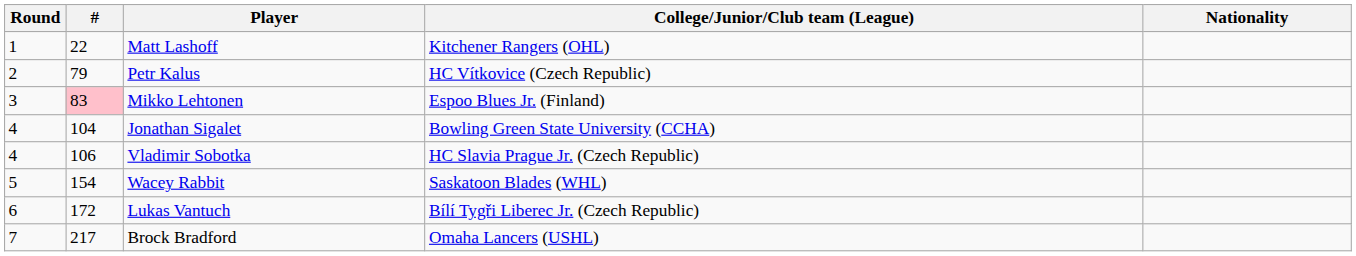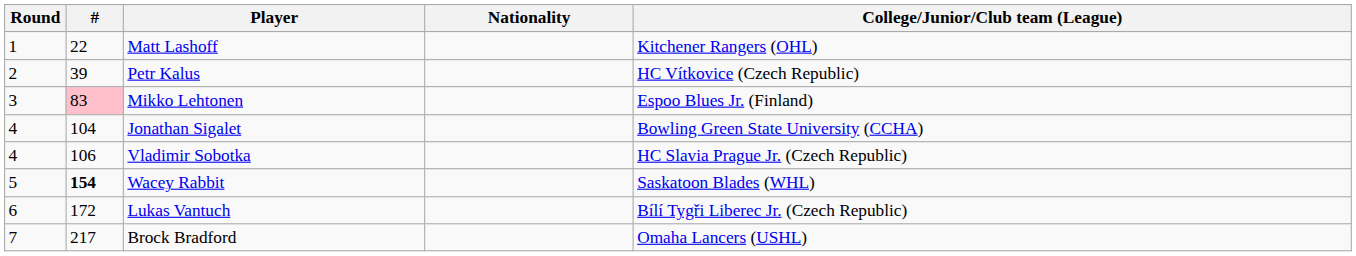 <table class="wikitable">
 <tr align="center">
 <th bgcolor="#DDDDFF" width="4.0%">Round</th>
 <th bgcolor="#DDDDFF" width="4.0%">#</th>
 <th bgcolor="#DDDDFF" width="21.0%">Player</th>
+<th bgcolor="#DDDDFF" width="14.5%">Nationality</th>
 <th bgcolor="#DDDDFF" width="50.0%">College/Junior/Club team (League)</th>
-<th bgcolor="#DDDDFF" width="14.5%">Nationality</th>
 </tr>
 <tr>
 <td>1</td>
 <td>22</td>
 <td><a href='#'>Matt Lashoff</a></td>
+<td></td>
 <td><a href='#'>Kitchener Rangers</a> (<a href='#'>OHL</a>)</td>
-<td></td>
 </tr>
 <tr>
 <td>2</td>
-<td>79</td>
+<td>39</td>
 <td><a href='#'>Petr Kalus</a></td>
+<td></td>
 <td><a href='#'>HC Vítkovice</a> (Czech Republic)</td>
-<td></td>
 </tr>
 <tr>
 <td>3</td>
 <td style="background: pink;">83</td>
 <td><a href='#'>Mikko Lehtonen</a></td>
+<td></td>
 <td><a href='#'>Espoo Blues Jr.</a> (Finland)</td>
-<td></td>
 </tr>
 <tr>
 <td>4</td>
 <td>104</td>
 <td><a href='#'>Jonathan Sigalet</a></td>
+<td></td>
 <td><a href='#'>Bowling Green State University</a> (<a href='#'>CCHA</a>)</td>
-<td></td>
 </tr>
 <tr>
 <td>4</td>
 <td>106</td>
 <td><a href='#'>Vladimir Sobotka</a></td>
+<td></td>
 <td><a href='#'>HC Slavia Prague Jr.</a> (Czech Republic)</td>
-<td></td>
 </tr>
 <tr>
 <td>5</td>
-<td>154</td>
+<td><strong>154</strong></td>
 <td><a href='#'>Wacey Rabbit</a></td>
+<td></td>
 <td><a href='#'>Saskatoon Blades</a> (<a href='#'>WHL</a>)</td>
-<td></td>
 </tr>
 <tr>
 <td>6</td>
 <td>172</td>
 <td><a href='#'>Lukas Vantuch</a></td>
+<td></td>
 <td><a href='#'>Bílí Tygři Liberec Jr.</a> (Czech Republic)</td>
-<td></td>
 </tr>
 <tr>
 <td>7</td>
 <td>217</td>
 <td>Brock Bradford</td>
+<td></td>
 <td><a href='#'>Omaha Lancers</a> (<a href='#'>USHL</a>)</td>
-<td></td>
 </tr>
 </table>
